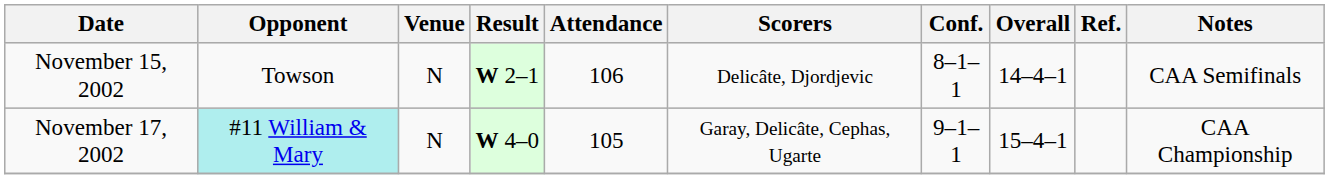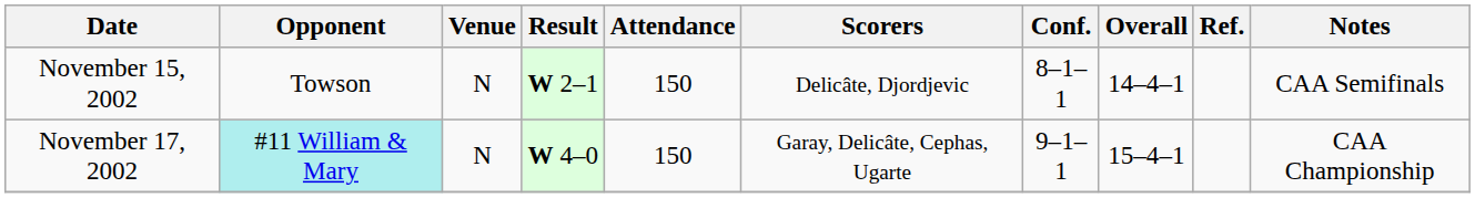 <table class="wikitable" style="font-size:95%; text-align:center">
 <tr>
 <th>Date</th>
 <th>Opponent</th>
 <th>Venue</th>
 <th>Result</th>
 <th>Attendance</th>
 <th>Scorers</th>
 <th>Conf.</th>
 <th>Overall</th>
 <th>Ref.</th>
 <th>Notes</th>
 </tr>
 <tr>
 <td>November 15, 2002</td>
 <td>Towson</td>
 <td>N</td>
 <td style="background:#dfd;"><strong>W</strong> 2–1</td>
-<td>106</td>
+<td>150</td>
 <td><small>Delicâte, Djordjevic</small></td>
 <td>8–1–1</td>
 <td>14–4–1</td>
 <td></td>
 <td>CAA Semifinals</td>
 </tr>
 <tr>
 <td>November 17, 2002</td>
 <td style="background: paleturquoise;">#11 <a href='#'>William & Mary</a></td>
 <td>N</td>
 <td style="background:#dfd;"><strong>W</strong> 4–0</td>
-<td>105</td>
+<td>150</td>
 <td><small>Garay, Delicâte, Cephas, Ugarte</small></td>
 <td>9–1–1</td>
 <td>15–4–1</td>
 <td></td>
 <td>CAA Championship</td>
 </tr>
 <tr>
 </tr>
 </table>
